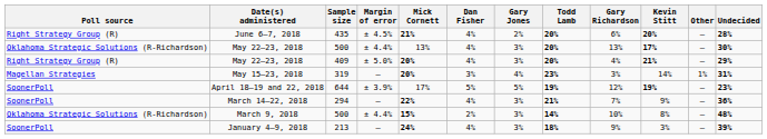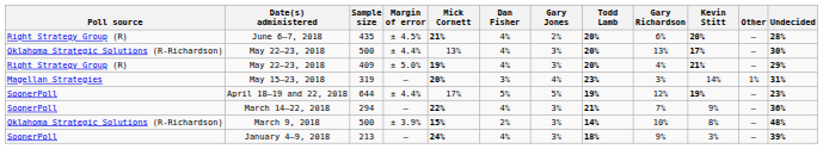 <table class="wikitable" style="font-size:88%">
 <tr valign=bottom>
 <th>Poll source</th>
 <th>Date(s)<br>administered</th>
 <th>Sample<br>size</th>
 <th>Margin<br>of error</th>
 <th style="width:65px;">Mick<br>Cornett</th>
 <th style="width:65px;">Dan<br>Fisher</th>
 <th style="width:65px;">Gary<br>Jones</th>
 <th style="width:65px;">Todd<br>Lamb</th>
 <th style="width:65px;">Gary<br>Richardson</th>
 <th style="width:65px;">Kevin<br>Stitt</th>
 <th>Other</th>
 <th>Undecided</th>
 </tr>
 <tr>
 <td><a href='#'>Right Strategy Group</a> (R)</td>
 <td align=center>June 6–7, 2018</td>
 <td align=center>435</td>
 <td align=center>± 4.5%</td>
 <td><strong>21%</strong></td>
 <td align=center>4%</td>
 <td align=center>2%</td>
 <td><strong>20%</strong></td>
 <td align=center>6%</td>
 <td><strong>20%</strong></td>
 <td align=center>–</td>
 <td><strong>28%</strong></td>
 </tr>
 <tr>
 <td><a href='#'>Oklahoma Strategic Solutions</a> (R-Richardson)</td>
 <td align=center>May 22–23, 2018</td>
 <td align=center>500</td>
 <td align=center>± 4.4%</td>
 <td align=center>13%</td>
 <td align=center>4%</td>
 <td align=center>3%</td>
 <td><strong>20%</strong></td>
 <td align=center>13%</td>
 <td><strong>17%</strong></td>
 <td align=center>–</td>
 <td><strong>30%</strong></td>
 </tr>
 <tr>
 <td><a href='#'>Right Strategy Group</a> (R)</td>
 <td align=center>May 22–23, 2018</td>
 <td align=center>409</td>
 <td align=center>± 5.0%</td>
-<td><strong>20%</strong></td>
+<td><strong>19%</strong></td>
 <td align=center>4%</td>
 <td align=center>3%</td>
 <td><strong>20%</strong></td>
 <td align=center>4%</td>
 <td><strong>21%</strong></td>
 <td align=center>–</td>
 <td><strong>29%</strong></td>
 </tr>
 <tr>
 <td><a href='#'>Magellan Strategies</a></td>
 <td align=center>May 15–23, 2018</td>
 <td align=center>319</td>
 <td align=center>–</td>
 <td><strong>20%</strong></td>
 <td align=center>3%</td>
 <td align=center>4%</td>
 <td><strong>23%</strong></td>
 <td align=center>3%</td>
 <td align=center>14%</td>
 <td align=center>1%</td>
 <td><strong>31%</strong></td>
 </tr>
 <tr>
 <td><a href='#'>SoonerPoll</a></td>
 <td align=center>April 18–19 and 22, 2018</td>
 <td align=center>644</td>
-<td align=center>± 3.9%</td>
+<td align=center>± 4.4%</td>
 <td align=center>17%</td>
 <td align=center>5%</td>
 <td align=center>5%</td>
 <td><strong>19%</strong></td>
 <td align=center>12%</td>
 <td><strong>19%</strong></td>
 <td align=center>–</td>
 <td><strong>23%</strong></td>
 </tr>
 <tr>
 <td><a href='#'>SoonerPoll</a></td>
 <td align=center>March 14–22, 2018</td>
 <td align=center>294</td>
 <td align=center>–</td>
 <td><strong>22%</strong></td>
 <td align=center>4%</td>
 <td align=center>3%</td>
 <td><strong>21%</strong></td>
 <td align=center>7%</td>
 <td align=center>9%</td>
 <td align=center>–</td>
 <td><strong>36%</strong></td>
 </tr>
 <tr>
 <td><a href='#'>Oklahoma Strategic Solutions</a> (R-Richardson)</td>
 <td align=center>March 9, 2018</td>
 <td align=center>500</td>
-<td align=center>± 4.4%</td>
+<td align=center>± 3.9%</td>
 <td><strong>15%</strong></td>
 <td align=center>2%</td>
 <td align=center>3%</td>
 <td><strong>14%</strong></td>
 <td align=center>10%</td>
 <td align=center>8%</td>
 <td align=center>–</td>
 <td><strong>48%</strong></td>
 </tr>
 <tr>
 <td><a href='#'>SoonerPoll</a></td>
 <td align=center>January 4–9, 2018</td>
 <td align=center>213</td>
 <td align=center>–</td>
 <td><strong>24%</strong></td>
 <td align=center>4%</td>
 <td align=center>3%</td>
 <td><strong>18%</strong></td>
 <td align=center>9%</td>
 <td align=center>3%</td>
 <td align=center>–</td>
 <td><strong>39%</strong></td>
 </tr>
 </table>
